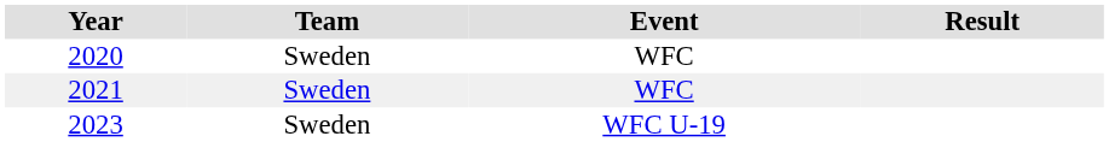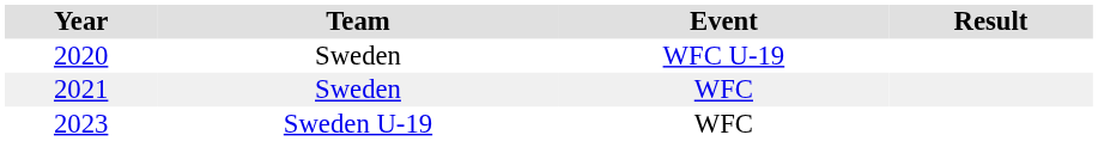 <table border="0" cellpadding="1" cellspacing="0" style="text-align:center; width:40em">
 <tr bgcolor="#e0e0e0">
 <th>Year</th>
 <th>Team</th>
 <th>Event</th>
 <th>Result</th>
 </tr>
 <tr>
 <td><a href='#'>2020</a></td>
 <td>Sweden</td>
-<td>WFC</td>
+<td><a href='#'>WFC U-19</a></td>
 <td></td>
 </tr>
 <tr bgcolor="#f0f0f0">
 <td><a href='#'>2021</a></td>
 <td><a href='#'>Sweden</a></td>
 <td><a href='#'>WFC</a></td>
 <td></td>
 </tr>
 <tr>
 <td><a href='#'>2023</a></td>
-<td>Sweden</td>
-<td><a href='#'>WFC U-19</a></td>
+<td><a href='#'>Sweden U-19</a></td>
+<td>WFC</td>
 <td></td>
 </tr>
 </table>
